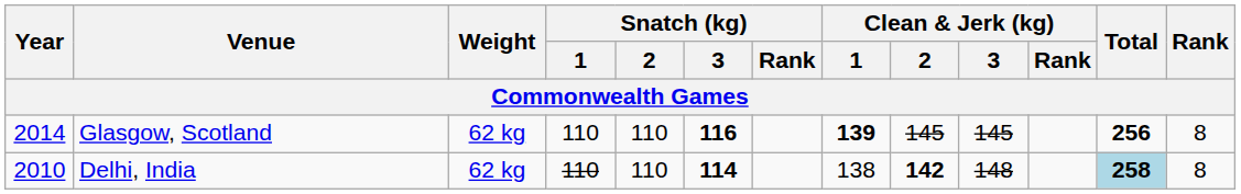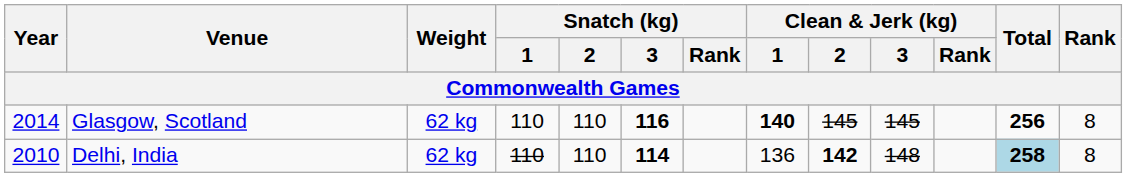 <table class = "wikitable" style="text-align:center;">
 <tr>
 <th rowspan=2 width=40>Year</th>
 <th rowspan=2 width=250>Venue</th>
 <th rowspan=2 width=60>Weight</th>
 <th colspan=4>Snatch (kg)</th>
 <th colspan=4>Clean & Jerk (kg)</th>
 <th rowspan=2 width=40>Total</th>
 <th rowspan=2 width=40>Rank</th>
 </tr>
 <tr>
 <th width=40>1</th>
 <th width=40>2</th>
 <th width=40>3</th>
 <th width=40>Rank</th>
 <th width=40>1</th>
 <th width=40>2</th>
 <th width=40>3</th>
 <th width=40>Rank</th>
 </tr>
 <tr>
 <th colspan=13><a href='#'>Commonwealth Games</a></th>
 </tr>
 <tr>
 <td><a href='#'>2014</a></td>
 <td align=left> <a href='#'>Glasgow</a>, <a href='#'>Scotland</a></td>
 <td><a href='#'>62 kg</a></td>
 <td>110</td>
 <td>110</td>
 <td><strong>116</strong></td>
 <td></td>
-<td><strong>139</strong></td>
+<td><strong>140</strong></td>
 <td><s>145</s></td>
 <td><s>145</s></td>
 <td></td>
 <td><strong>256</strong></td>
 <td>8</td>
 </tr>
 <tr>
 <td><a href='#'>2010</a></td>
 <td align=left> <a href='#'>Delhi</a>, <a href='#'>India</a></td>
 <td><a href='#'>62 kg</a></td>
 <td><s>110</s></td>
 <td>110</td>
 <td><strong>114</strong></td>
 <td></td>
-<td>138</td>
+<td>136</td>
 <td><strong>142</strong></td>
 <td><s>148</s></td>
 <td></td>
 <td style="background: lightblue;"><strong>258</strong></td>
 <td>8</td>
 </tr>
 </table>
